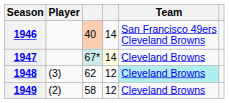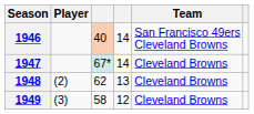 <table class="plainrowheaders sortable wikitable">
 <tr>
 <th scope=col>Season</th>
 <th scope=col>Player</th>
 <th scope=col></th>
 <th scope=col></th>
 <th scope=col>Team</th>
 <th scope=col class= "unsortable"></th>
 </tr>
 <tr>
 <th scope=row><a href='#'>1946</a></th>
 <td> <br> </td>
 <td style="background-color:#FBCEB1">40</td>
 <td>14</td>
 <td><a href='#'>San Francisco 49ers</a> <br> <a href='#'>Cleveland Browns</a></td>
 <td></td>
 </tr>
 <tr>
 <th scope=row><a href='#'>1947</a></th>
 <td></td>
 <td style="background-color:#CFECEC">67*</td>
 <td style="background: lightyellow;">14</td>
 <td><a href='#'>Cleveland Browns</a></td>
 <td></td>
 </tr>
 <tr>
 <th scope=row><a href='#'>1948</a></th>
-<td> (3)</td>
+<td> (2)</td>
 <td>62</td>
-<td>12</td>
-<td style="background: paleturquoise;"><a href='#'>Cleveland Browns</a></td>
+<td>13</td>
+<td><a href='#'>Cleveland Browns</a></td>
 <td></td>
 </tr>
 <tr>
 <th scope=row><a href='#'>1949</a></th>
-<td> (2)</td>
+<td> (3)</td>
 <td>58</td>
 <td>12</td>
 <td><a href='#'>Cleveland Browns</a></td>
 <td></td>
 </tr>
 </table>
